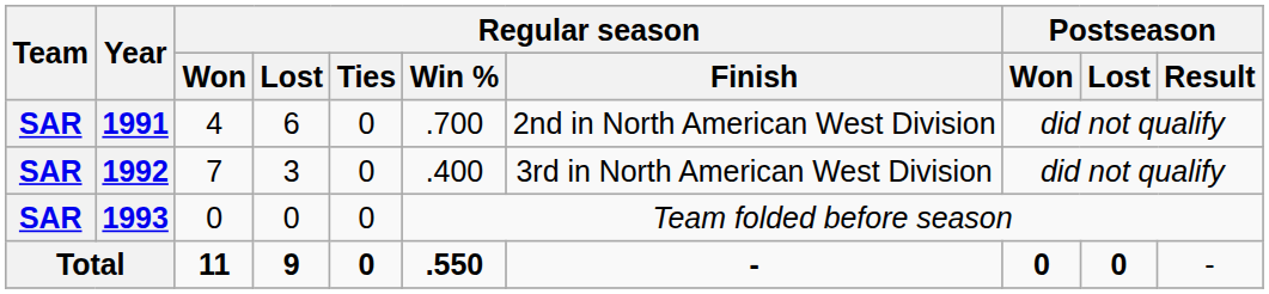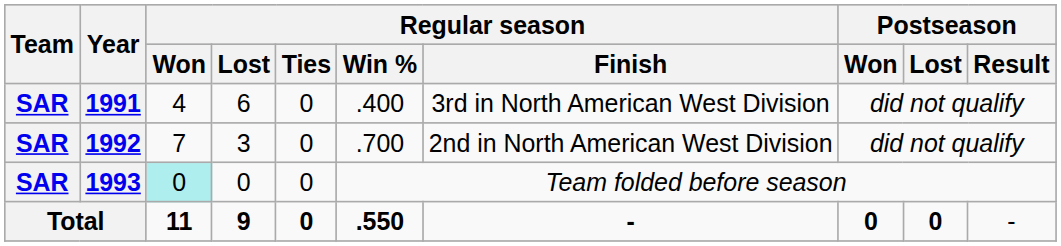 <table class="wikitable" style="font-size: 95%; text-align:center;">
 <tr>
 <th rowspan="2">Team</th>
 <th rowspan="2">Year</th>
 <th colspan="5">Regular season</th>
 <th colspan="4">Postseason</th>
 </tr>
 <tr>
 <th>Won</th>
 <th>Lost</th>
 <th>Ties</th>
 <th>Win %</th>
 <th>Finish</th>
 <th>Won</th>
 <th>Lost</th>
 <th>Result</th>
 </tr>
 <tr>
 <th><a href='#'>SAR</a></th>
 <th><a href='#'>1991</a></th>
 <td>4</td>
 <td>6</td>
 <td>0</td>
-<td>.700</td>
-<td>2nd in North American West Division</td>
+<td>.400</td>
+<td>3rd in North American West Division</td>
 <td ! colspan="3"><em>did not qualify</em></td>
 </tr>
 <tr>
 <th><a href='#'>SAR</a></th>
 <th><a href='#'>1992</a></th>
 <td>7</td>
 <td>3</td>
 <td>0</td>
-<td>.400</td>
-<td>3rd in North American West Division</td>
+<td>.700</td>
+<td>2nd in North American West Division</td>
 <td ! colspan="3"><em>did not qualify</em></td>
 </tr>
 <tr>
 <th><a href='#'>SAR</a></th>
 <th><a href='#'>1993</a></th>
-<td>0</td>
+<td style="background: paleturquoise;">0</td>
 <td>0</td>
 <td>0</td>
 <td ! colspan="5"><em>Team folded before season</em></td>
 </tr>
 <tr>
 <th colspan="2"><strong>Total</strong></th>
 <td><strong>11</strong></td>
 <td><strong>9</strong></td>
 <td><strong>0</strong></td>
 <td><strong>.550</strong></td>
 <td><strong>-</strong></td>
 <td><strong>0</strong></td>
 <td><strong>0</strong></td>
 <td>-</td>
 </tr>
 </table>
